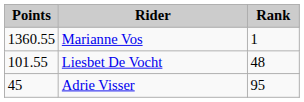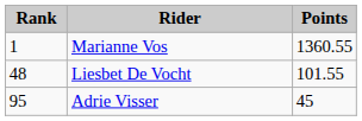 <table class="wikitable alternance" style="text-align:left;">
 <tr>
+<th scope="col" style="background-color:#CCCCCC; width:50px;">Rank</th>
+<th scope="col" style="background-color:#CCCCCC; width:200px;">Rider</th>
 <th scope="col" style="background-color:#CCCCCC; width:50px;">Points</th>
-<th scope="col" style="background-color:#CCCCCC; width:200px;">Rider</th>
-<th scope="col" style="background-color:#CCCCCC; width:50px;">Rank</th>
 </tr>
 <tr>
+<td>1</td>
+<td> <a href='#'>Marianne Vos</a></td>
 <td>1360.55</td>
-<td> <a href='#'>Marianne Vos</a></td>
-<td>1</td>
 </tr>
 <tr>
+<td>48</td>
+<td> <a href='#'>Liesbet De Vocht</a></td>
 <td>101.55</td>
-<td> <a href='#'>Liesbet De Vocht</a></td>
-<td>48</td>
 </tr>
 <tr>
+<td>95</td>
+<td> <a href='#'>Adrie Visser</a></td>
 <td>45</td>
-<td> <a href='#'>Adrie Visser</a></td>
-<td>95</td>
 </tr>
 </table>
